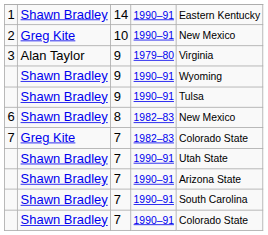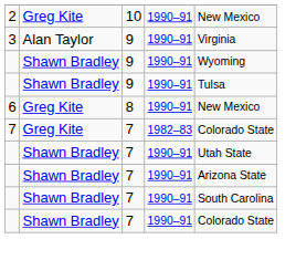 <table class="wikitable">
 <tr>
-</tr>
-<tr>
-<td>1</td>
-<td><a href='#'>Shawn Bradley</a></td>
-<td>14</td>
-<td style="font-size:80%;"><a href='#'>1990–91</a></td>
-<td style="font-size:80%;">Eastern Kentucky</td>
 </tr>
 <tr>
 <td>2</td>
 <td><a href='#'>Greg Kite</a></td>
 <td>10</td>
 <td style="font-size:80%;"><a href='#'>1990–91</a></td>
 <td style="font-size:80%;">New Mexico</td>
 </tr>
 <tr>
 <td>3</td>
 <td>Alan Taylor</td>
 <td>9</td>
-<td style="font-size:80%;"><a href='#'>1979–80</a></td>
+<td style="font-size:80%;"><a href='#'>1990–91</a></td>
 <td style="font-size:80%;">Virginia</td>
 </tr>
 <tr>
 <td></td>
 <td><a href='#'>Shawn Bradley</a></td>
 <td>9</td>
 <td style="font-size:80%;"><a href='#'>1990–91</a></td>
 <td style="font-size:80%;">Wyoming</td>
 </tr>
 <tr>
 <td></td>
 <td><a href='#'>Shawn Bradley</a></td>
 <td>9</td>
 <td style="font-size:80%;"><a href='#'>1990–91</a></td>
 <td style="font-size:80%;">Tulsa</td>
 </tr>
 <tr>
 <td>6</td>
-<td><a href='#'>Shawn Bradley</a></td>
+<td><a href='#'>Greg Kite</a></td>
 <td>8</td>
-<td style="font-size:80%;"><a href='#'>1982–83</a></td>
+<td style="font-size:80%;"><a href='#'>1990–91</a></td>
 <td style="font-size:80%;">New Mexico</td>
 </tr>
 <tr>
 <td>7</td>
 <td><a href='#'>Greg Kite</a></td>
 <td>7</td>
 <td style="font-size:80%;"><a href='#'>1982–83</a></td>
 <td style="font-size:80%;">Colorado State</td>
 </tr>
 <tr>
 <td></td>
 <td><a href='#'>Shawn Bradley</a></td>
 <td>7</td>
 <td style="font-size:80%;"><a href='#'>1990–91</a></td>
 <td style="font-size:80%;">Utah State</td>
 </tr>
 <tr>
 <td></td>
 <td><a href='#'>Shawn Bradley</a></td>
 <td>7</td>
 <td style="font-size:80%;"><a href='#'>1990–91</a></td>
 <td style="font-size:80%;">Arizona State</td>
 </tr>
 <tr>
 <td></td>
 <td><a href='#'>Shawn Bradley</a></td>
 <td>7</td>
 <td style="font-size:80%;"><a href='#'>1990–91</a></td>
 <td style="font-size:80%;">South Carolina</td>
 </tr>
 <tr>
 <td></td>
 <td><a href='#'>Shawn Bradley</a></td>
 <td>7</td>
 <td style="font-size:80%;"><a href='#'>1990–91</a></td>
 <td style="font-size:80%;">Colorado State</td>
 </tr>
 </table>
